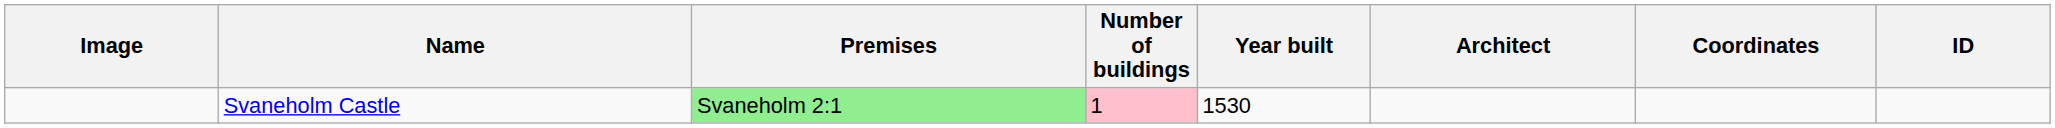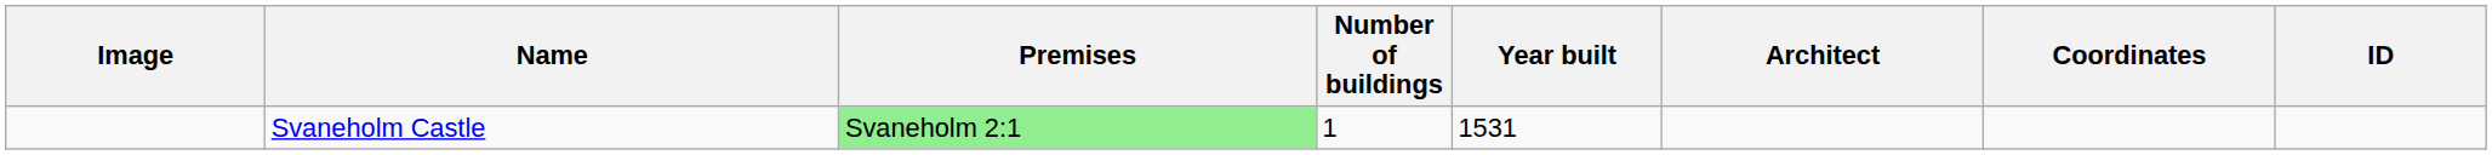 <table class="wikitable" width="95%">
 <tr>
 <th width="150">Image</th>
 <th>Name</th>
 <th>Premises</th>
 <th width="75">Number of<br>buildings</th>
 <th width="120">Year built</th>
 <th>Architect</th>
 <th width="170">Coordinates</th>
 <th width="120">ID</th>
 </tr>
 <tr>
 <td></td>
 <td><a href='#'>Svaneholm Castle</a></td>
 <td style="background: lightgreen;">Svaneholm 2:1</td>
-<td style="background: pink;">1</td>
-<td>1530</td>
+<td>1</td>
+<td>1531</td>
 <td></td>
 <td></td>
 <td></td>
 </tr>
 </table>
